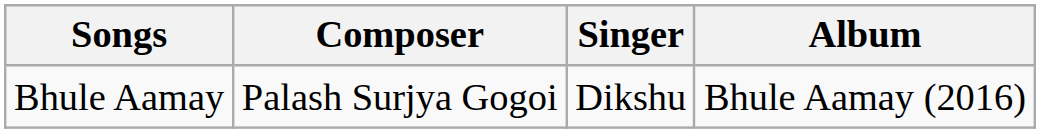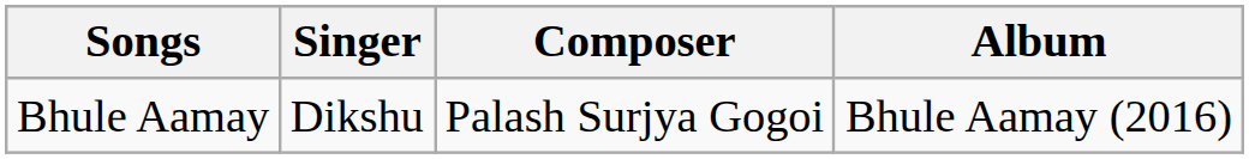 <table class="wikitable">
 <tr style="background:#ccc; text-align:center;">
 <th>Songs</th>
+<th>Singer</th>
 <th>Composer</th>
-<th>Singer</th>
 <th>Album</th>
 </tr>
 <tr>
 <td>Bhule Aamay</td>
+<td>Dikshu</td>
 <td>Palash Surjya Gogoi</td>
-<td>Dikshu</td>
 <td>Bhule Aamay (2016)</td>
 </tr>
 </table>
